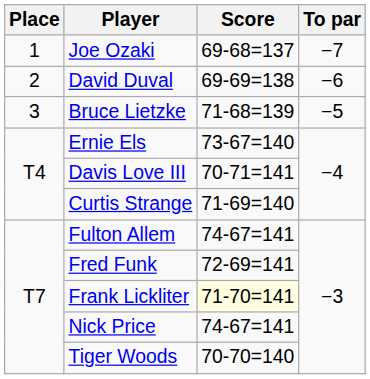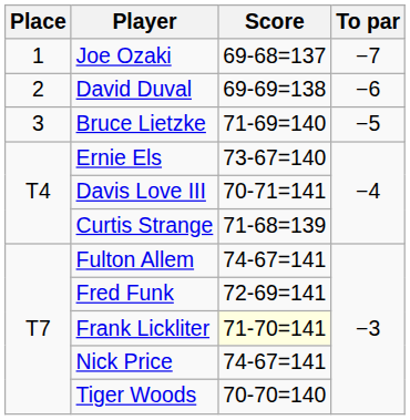 <table class="wikitable">
 <tr>
 <th>Place</th>
 <th>Player</th>
 <th>Score</th>
 <th>To par</th>
 </tr>
 <tr>
 <td align="center">1</td>
 <td> <a href='#'>Joe Ozaki</a></td>
 <td>69-68=137</td>
 <td align=center>−7</td>
 </tr>
 <tr>
 <td align="center">2</td>
 <td> <a href='#'>David Duval</a></td>
 <td>69-69=138</td>
 <td align=center>−6</td>
 </tr>
 <tr>
 <td align="center">3</td>
 <td> <a href='#'>Bruce Lietzke</a></td>
-<td>71-68=139</td>
+<td>71-69=140</td>
 <td align=center>−5</td>
 </tr>
 <tr>
 <td align="center" rowspan="3">T4</td>
 <td> <a href='#'>Ernie Els</a></td>
 <td>73-67=140</td>
 <td rowspan="3" align=center>−4</td>
 </tr>
 <tr>
 <td> <a href='#'>Davis Love III</a></td>
 <td>70-71=141</td>
 </tr>
 <tr>
 <td> <a href='#'>Curtis Strange</a></td>
-<td>71-69=140</td>
+<td>71-68=139</td>
 </tr>
 <tr>
 <td align="center" rowspan="5">T7</td>
 <td> <a href='#'>Fulton Allem</a></td>
 <td>74-67=141</td>
 <td rowspan="5" align=center>−3</td>
 </tr>
 <tr>
 <td> <a href='#'>Fred Funk</a></td>
 <td>72-69=141</td>
 </tr>
 <tr>
 <td> <a href='#'>Frank Lickliter</a></td>
 <td style="background: lightyellow;">71-70=141</td>
 </tr>
 <tr>
 <td> <a href='#'>Nick Price</a></td>
 <td>74-67=141</td>
 </tr>
 <tr>
 <td> <a href='#'>Tiger Woods</a></td>
 <td>70-70=140</td>
 </tr>
 </table>
